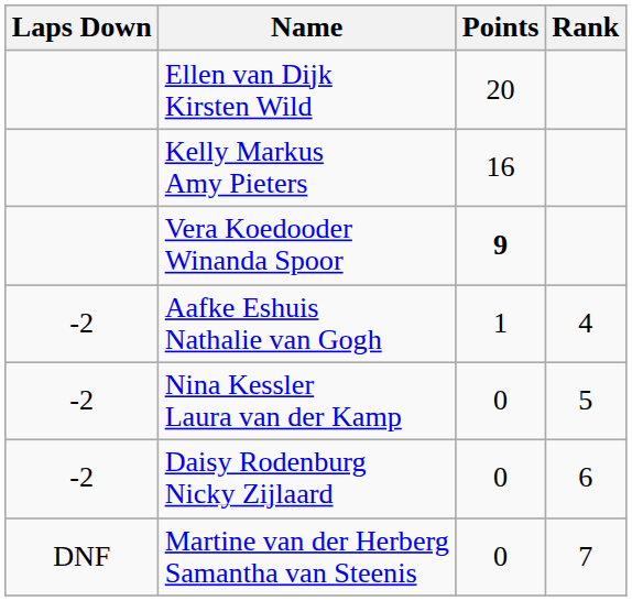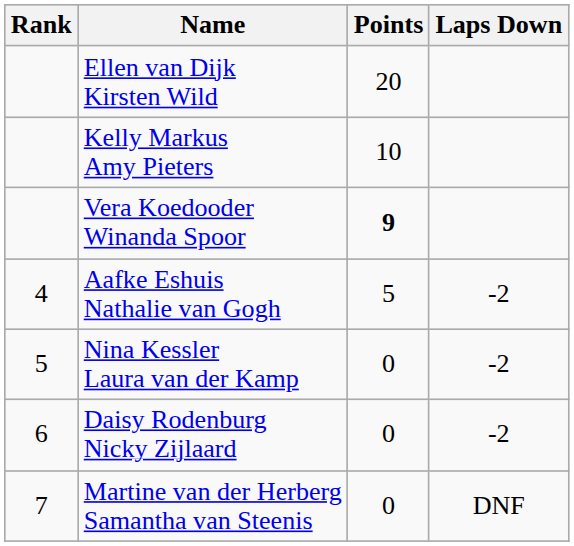 <table class="wikitable sortable" style="text-align:center">
 <tr>
-<th>Laps Down</th>
+<th>Rank</th>
 <th>Name</th>
 <th>Points</th>
-<th>Rank</th>
+<th>Laps Down</th>
 </tr>
 <tr>
 <td></td>
 <td align=left><a href='#'>Ellen van Dijk</a><br><a href='#'>Kirsten Wild</a></td>
 <td>20</td>
 <td></td>
 </tr>
 <tr>
 <td></td>
 <td align=left><a href='#'>Kelly Markus</a><br><a href='#'>Amy Pieters</a></td>
-<td>16</td>
+<td>10</td>
 <td></td>
 </tr>
 <tr>
 <td></td>
 <td align=left><a href='#'>Vera Koedooder</a><br><a href='#'>Winanda Spoor</a></td>
 <td><strong>9</strong></td>
 <td></td>
 </tr>
 <tr>
+<td>4</td>
+<td align=left><a href='#'>Aafke Eshuis</a><br><a href='#'>Nathalie van Gogh</a></td>
+<td>5</td>
 <td>-2</td>
-<td align=left><a href='#'>Aafke Eshuis</a><br><a href='#'>Nathalie van Gogh</a></td>
-<td>1</td>
-<td>4</td>
 </tr>
 <tr>
-<td>-2</td>
+<td>5</td>
 <td align=left><a href='#'>Nina Kessler</a><br><a href='#'>Laura van der Kamp</a></td>
 <td>0</td>
-<td>5</td>
+<td>-2</td>
 </tr>
 <tr>
-<td>-2</td>
+<td>6</td>
 <td align=left><a href='#'>Daisy Rodenburg</a><br><a href='#'>Nicky Zijlaard</a></td>
 <td>0</td>
-<td>6</td>
+<td>-2</td>
 </tr>
 <tr>
-<td>DNF</td>
+<td>7</td>
 <td align=left><a href='#'>Martine van der Herberg</a><br><a href='#'>Samantha van Steenis</a></td>
 <td>0</td>
-<td>7</td>
+<td>DNF</td>
 </tr>
 </table>
